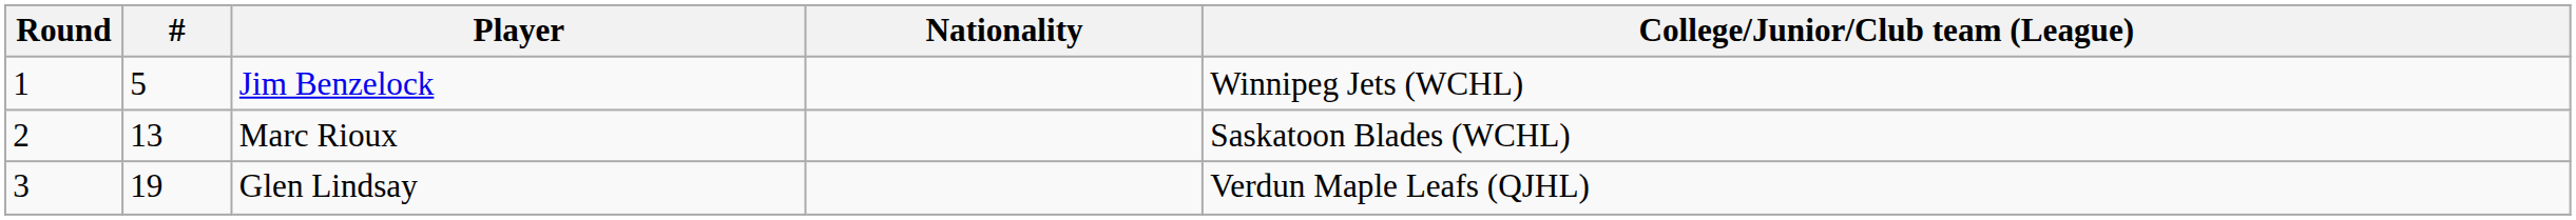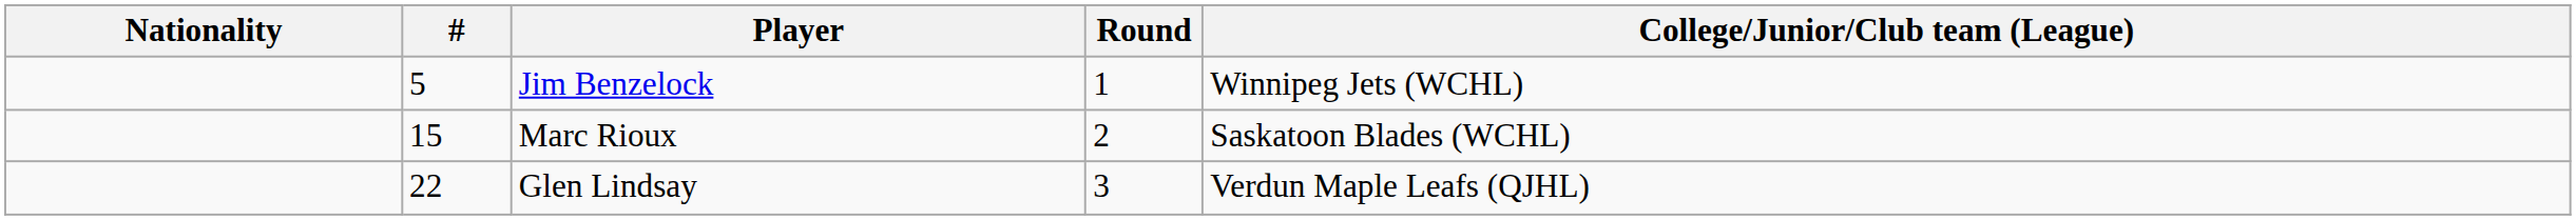 <table class="wikitable">
 <tr align="center">
-<th bgcolor="#DDDDFF" width="4.0%">Round</th>
+<th bgcolor="#DDDDFF" width="14.5%">Nationality</th>
 <th bgcolor="#DDDDFF" width="4.0%">#</th>
 <th bgcolor="#DDDDFF" width="21.0%">Player</th>
-<th bgcolor="#DDDDFF" width="14.5%">Nationality</th>
+<th bgcolor="#DDDDFF" width="4.0%">Round</th>
 <th bgcolor="#DDDDFF" width="50.0%">College/Junior/Club team (League)</th>
 </tr>
 <tr>
-<td>1</td>
+<td></td>
 <td>5</td>
 <td><a href='#'>Jim Benzelock</a></td>
-<td></td>
+<td>1</td>
 <td>Winnipeg Jets (WCHL)</td>
 </tr>
 <tr>
+<td></td>
+<td>15</td>
+<td>Marc Rioux</td>
 <td>2</td>
-<td>13</td>
-<td>Marc Rioux</td>
-<td></td>
 <td>Saskatoon Blades (WCHL)</td>
 </tr>
 <tr>
+<td></td>
+<td>22</td>
+<td>Glen Lindsay</td>
 <td>3</td>
-<td>19</td>
-<td>Glen Lindsay</td>
-<td></td>
 <td>Verdun Maple Leafs (QJHL)</td>
 </tr>
 </table>
